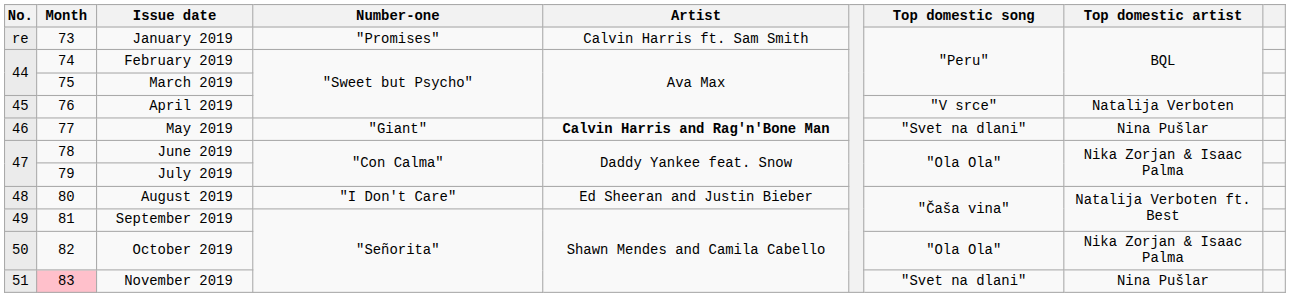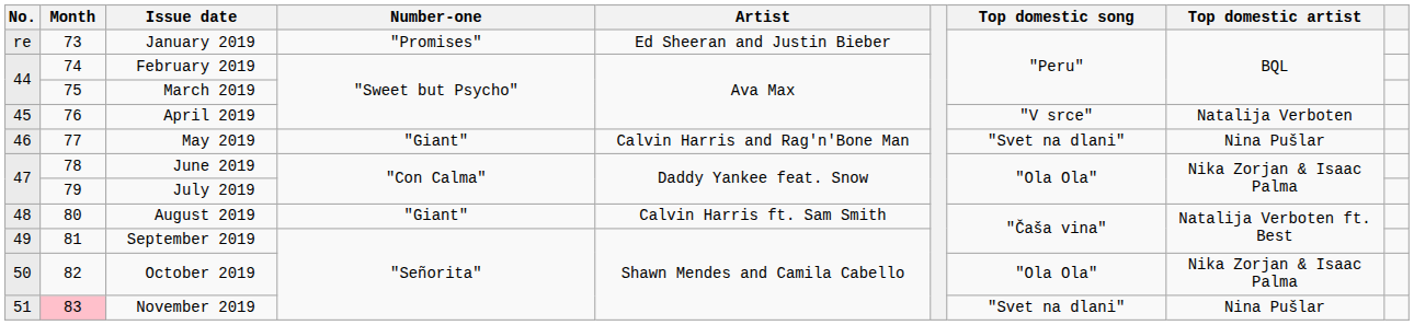 <table class="wikitable plainrowheaders" border-collapse:collapse;" text-align:center;">
 <tr>
 <th width=20>No.</th>
 <th width=50>Month</th>
 <th width=140>Issue date</th>
 <th width=265>Number-one</th>
 <th width=280>Artist</th>
 <th rowspan=13> </th>
 <th width=180>Top domestic song</th>
 <th width=180>Top domestic artist</th>
 <th width=15></th>
 </tr>
 <tr align=center>
 <td bgcolor=#EBEBEB align=center>re</td>
 <td align=center>73</td>
 <td align=right>January 2019  </td>
 <td>"Promises"</td>
-<td>Calvin Harris ft. Sam Smith</td>
+<td>Ed Sheeran and Justin Bieber</td>
 <td rowspan=3>"Peru"</td>
 <td rowspan=3>BQL</td>
 <td></td>
 </tr>
 <tr align=center>
 <td bgcolor=#EBEBEB align=center rowspan=2>44</td>
 <td align=center>74</td>
 <td align=right>February 2019  </td>
 <td rowspan=3>"Sweet but Psycho"</td>
 <td rowspan=3>Ava Max</td>
 <td></td>
 </tr>
 <tr align=center>
 <td align=center>75</td>
 <td align=right>March 2019  </td>
 <td></td>
 </tr>
 <tr align=center>
 <td bgcolor=#EBEBEB align=center>45</td>
 <td align=center>76</td>
 <td align=right>April 2019  </td>
 <td>"V srce"</td>
 <td>Natalija Verboten</td>
 <td></td>
 </tr>
 <tr align=center>
 <td bgcolor=#EBEBEB align=center>46</td>
 <td align=center>77</td>
 <td align=right>May 2019  </td>
 <td>"Giant"</td>
-<td><strong>Calvin Harris and Rag'n'Bone Man</strong></td>
+<td>Calvin Harris and Rag'n'Bone Man</td>
 <td>"Svet na dlani"</td>
 <td>Nina Pušlar</td>
 <td></td>
 </tr>
 <tr align=center>
 <td bgcolor=#EBEBEB align=center rowspan=2>47</td>
 <td align=center>78</td>
 <td align=right>June 2019  </td>
 <td rowspan=2>"Con Calma"</td>
 <td rowspan=2>Daddy Yankee feat. Snow</td>
 <td rowspan=2>"Ola Ola"</td>
 <td rowspan=2>Nika Zorjan & Isaac Palma</td>
 <td></td>
 </tr>
 <tr align=center>
 <td align=center>79</td>
 <td align=right>July 2019  </td>
 <td></td>
 </tr>
 <tr align=center>
 <td bgcolor=#EBEBEB align=center>48</td>
 <td align=center>80</td>
 <td align=right>August 2019  </td>
-<td>"I Don't Care"</td>
-<td>Ed Sheeran and Justin Bieber</td>
+<td>"Giant"</td>
+<td>Calvin Harris ft. Sam Smith</td>
 <td rowspan=2>"Čaša vina"</td>
 <td rowspan=2>Natalija Verboten ft. Best</td>
 <td></td>
 </tr>
 <tr align=center>
 <td bgcolor=#EBEBEB align=center>49</td>
 <td align=center>81</td>
 <td align=right>September 2019  </td>
 <td rowspan=3>"Señorita"</td>
 <td rowspan=3>Shawn Mendes and Camila Cabello</td>
 <td></td>
 </tr>
 <tr align=center>
 <td bgcolor=#EBEBEB align=center>50</td>
 <td align=center>82</td>
 <td align=right>October 2019  </td>
 <td>"Ola Ola"</td>
 <td>Nika Zorjan & Isaac Palma</td>
 <td></td>
 </tr>
 <tr align=center>
 <td bgcolor=#EBEBEB align=center>51</td>
 <td align=center style="background: pink;">83</td>
 <td align=right>November 2019  </td>
 <td>"Svet na dlani"</td>
 <td>Nina Pušlar</td>
 <td></td>
 </tr>
 </table>
